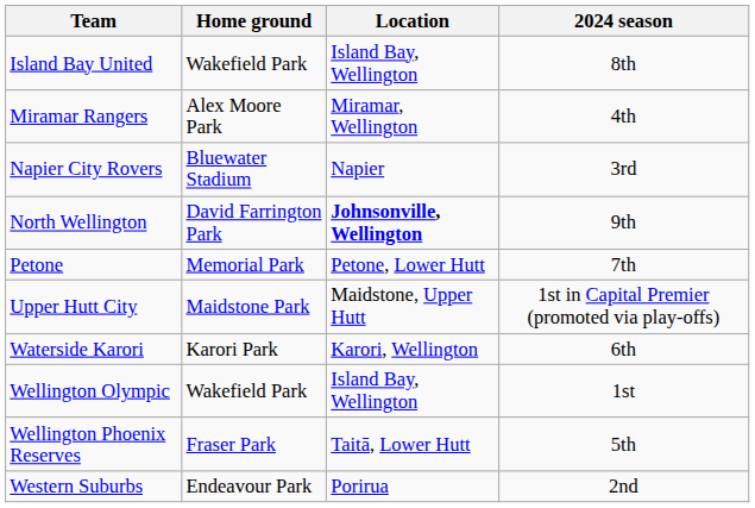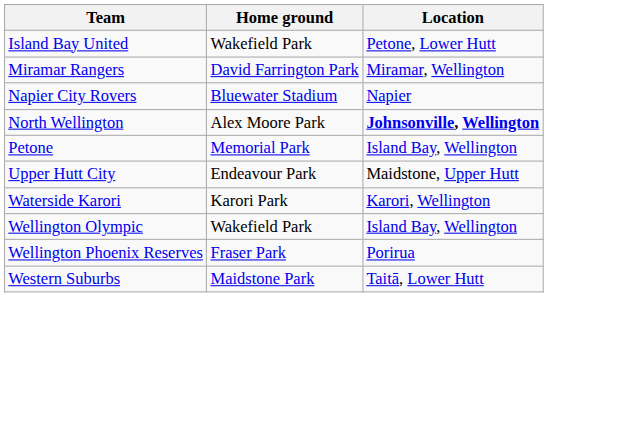 <table class="wikitable sortable">
 <tr>
 <th>Team</th>
 <th>Home ground</th>
 <th>Location</th>
-<th>2024 season</th>
 </tr>
 <tr>
 <td><a href='#'>Island Bay United</a></td>
 <td>Wakefield Park</td>
-<td><a href='#'>Island Bay</a>, <a href='#'>Wellington</a></td>
-<td align="center">8th</td>
+<td><a href='#'>Petone</a>, <a href='#'>Lower Hutt</a></td>
 </tr>
 <tr>
 <td><a href='#'>Miramar Rangers</a></td>
-<td>Alex Moore Park</td>
+<td><a href='#'>David Farrington Park</a></td>
 <td><a href='#'>Miramar</a>, <a href='#'>Wellington</a></td>
-<td align="center">4th</td>
 </tr>
 <tr>
 <td><a href='#'>Napier City Rovers</a></td>
 <td><a href='#'>Bluewater Stadium</a></td>
 <td><a href='#'>Napier</a></td>
-<td align="center">3rd</td>
 </tr>
 <tr>
 <td><a href='#'>North Wellington</a></td>
-<td><a href='#'>David Farrington Park</a></td>
+<td>Alex Moore Park</td>
 <td><strong><a href='#'>Johnsonville</a>, <a href='#'>Wellington</a></strong></td>
-<td align="center">9th</td>
 </tr>
 <tr>
 <td><a href='#'>Petone</a></td>
 <td><a href='#'>Memorial Park</a></td>
-<td><a href='#'>Petone</a>, <a href='#'>Lower Hutt</a></td>
-<td align="center">7th</td>
+<td><a href='#'>Island Bay</a>, <a href='#'>Wellington</a></td>
 </tr>
 <tr>
 <td><a href='#'>Upper Hutt City</a></td>
-<td><a href='#'>Maidstone Park</a></td>
+<td>Endeavour Park</td>
 <td>Maidstone, <a href='#'>Upper Hutt</a></td>
-<td align="center">1st in <a href='#'>Capital Premier</a> (promoted via play-offs)</td>
 </tr>
 <tr>
 <td><a href='#'>Waterside Karori</a></td>
 <td>Karori Park</td>
 <td><a href='#'>Karori</a>, <a href='#'>Wellington</a></td>
-<td align="center">6th</td>
 </tr>
 <tr>
 <td><a href='#'>Wellington Olympic</a></td>
 <td>Wakefield Park</td>
 <td><a href='#'>Island Bay</a>, <a href='#'>Wellington</a></td>
-<td align="center">1st</td>
 </tr>
 <tr>
 <td><a href='#'>Wellington Phoenix Reserves</a></td>
 <td><a href='#'>Fraser Park</a></td>
-<td><a href='#'>Taitā</a>, <a href='#'>Lower Hutt</a></td>
-<td align="center">5th</td>
+<td><a href='#'>Porirua</a></td>
 </tr>
 <tr>
 <td><a href='#'>Western Suburbs</a></td>
-<td>Endeavour Park</td>
-<td><a href='#'>Porirua</a></td>
-<td align="center">2nd</td>
+<td><a href='#'>Maidstone Park</a></td>
+<td><a href='#'>Taitā</a>, <a href='#'>Lower Hutt</a></td>
 </tr>
 </table>
